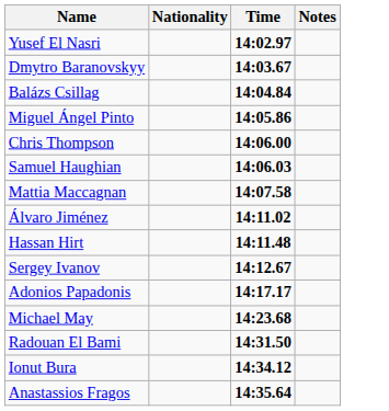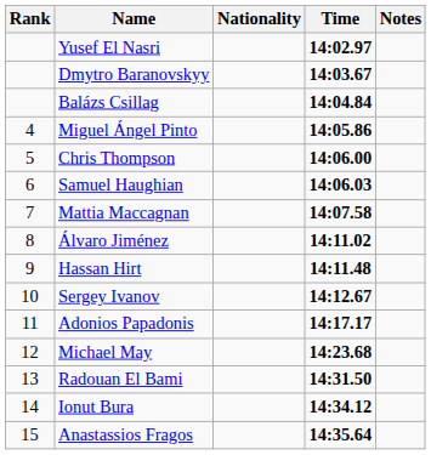 <table class="wikitable sortable" style="text-align:center">
 <tr>
+<th>Rank</th>
 <th>Name</th>
 <th>Nationality</th>
 <th>Time</th>
 <th>Notes</th>
 </tr>
 <tr>
+<td></td>
 <td align=left><a href='#'>Yusef El Nasri</a></td>
 <td align=left></td>
 <td><strong>14:02.97</strong></td>
 <td></td>
 </tr>
 <tr>
+<td></td>
 <td align=left><a href='#'>Dmytro Baranovskyy</a></td>
 <td align=left></td>
 <td><strong>14:03.67</strong></td>
 <td></td>
 </tr>
 <tr>
+<td></td>
 <td align=left><a href='#'>Balázs Csillag</a></td>
 <td align=left></td>
 <td><strong>14:04.84</strong></td>
 <td></td>
 </tr>
 <tr>
+<td>4</td>
 <td align=left><a href='#'>Miguel Ángel Pinto</a></td>
 <td align=left></td>
 <td><strong>14:05.86</strong></td>
 <td></td>
 </tr>
 <tr>
+<td>5</td>
 <td align=left><a href='#'>Chris Thompson</a></td>
 <td align=left></td>
 <td><strong>14:06.00</strong></td>
 <td></td>
 </tr>
 <tr>
+<td>6</td>
 <td align=left><a href='#'>Samuel Haughian</a></td>
 <td align=left></td>
 <td><strong>14:06.03</strong></td>
 <td></td>
 </tr>
 <tr>
+<td>7</td>
 <td align=left><a href='#'>Mattia Maccagnan</a></td>
 <td align=left></td>
 <td><strong>14:07.58</strong></td>
 <td></td>
 </tr>
 <tr>
+<td>8</td>
 <td align=left><a href='#'>Álvaro Jiménez</a></td>
 <td align=left></td>
 <td><strong>14:11.02</strong></td>
 <td></td>
 </tr>
 <tr>
+<td>9</td>
 <td align=left><a href='#'>Hassan Hirt</a></td>
 <td align=left></td>
 <td><strong>14:11.48</strong></td>
 <td></td>
 </tr>
 <tr>
+<td>10</td>
 <td align=left><a href='#'>Sergey Ivanov</a></td>
 <td align=left></td>
 <td><strong>14:12.67</strong></td>
 <td></td>
 </tr>
 <tr>
+<td>11</td>
 <td align=left><a href='#'>Adonios Papadonis</a></td>
 <td align=left></td>
 <td><strong>14:17.17</strong></td>
 <td></td>
 </tr>
 <tr>
+<td>12</td>
 <td align=left><a href='#'>Michael May</a></td>
 <td align=left></td>
 <td><strong>14:23.68</strong></td>
 <td></td>
 </tr>
 <tr>
+<td>13</td>
 <td align=left><a href='#'>Radouan El Bami</a></td>
 <td align=left></td>
 <td><strong>14:31.50</strong></td>
 <td></td>
 </tr>
 <tr>
+<td>14</td>
 <td align=left><a href='#'>Ionut Bura</a></td>
 <td align=left></td>
 <td><strong>14:34.12</strong></td>
 <td></td>
 </tr>
 <tr>
+<td>15</td>
 <td align=left><a href='#'>Anastassios Fragos</a></td>
 <td align=left></td>
 <td><strong>14:35.64</strong></td>
 <td></td>
 </tr>
 </table>
